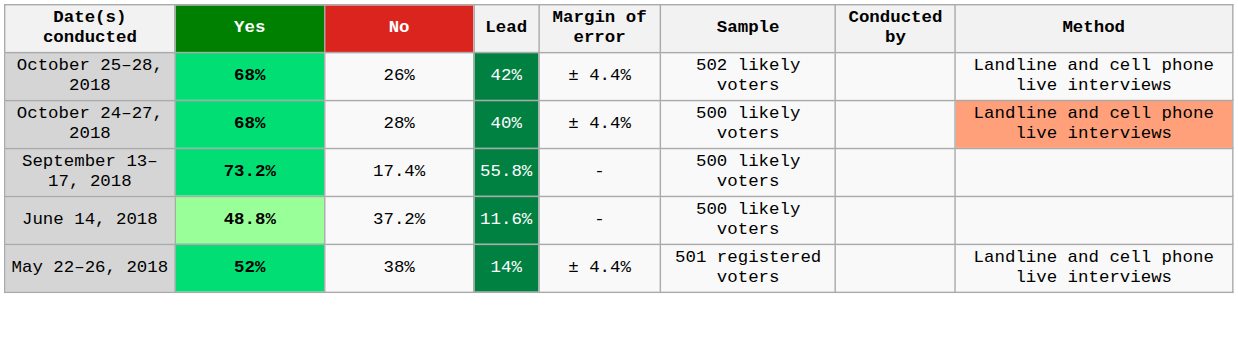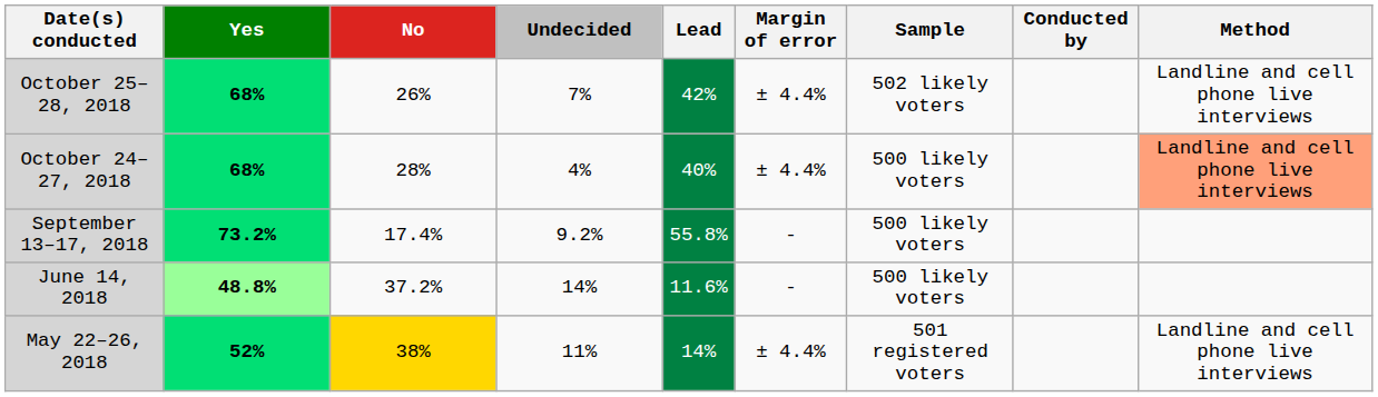 <table class="wikitable sortable" style="text-align:center;font-size:95%;line-height:14px">
 <tr>
 <th>Date(s) conducted</th>
 <th data-sort- type="number" style="background:green; color:white; width:100px;">Yes</th>
 <th data-sort- type="number" style="background:#dc241f; color:white; width:100px;">No</th>
+<th data-sort- type="number" style="background:silver; width:100px;">Undecided</th>
 <th data-sort-type="number" style="width:40px">Lead</th>
 <th data-sort-type="number">Margin of error</th>
 <th data-sort-type="number">Sample</th>
 <th>Conducted by</th>
 <th>Method</th>
 </tr>
 <tr>
 <td data-sort-value="2016-06-28" style="background:#D5D5D5">October 25–28, 2018</td>
 <td style="background: rgb(1, 223, 116);"><strong>68%</strong></td>
 <td>26%</td>
+<td>7%</td>
 <td style="background: rgb(0, 129, 66); color: white;">42%</td>
 <td>± 4.4%</td>
 <td>502 likely voters</td>
 <td></td>
 <td>Landline and cell phone live interviews</td>
 </tr>
 <tr>
 <td data-sort-value="2016-06-23" style="background:#D5D5D5">October 24–27, 2018</td>
 <td style="background: rgb(1, 223, 116);"><strong>68%</strong></td>
 <td>28%</td>
+<td>4%</td>
 <td style="background: rgb(0, 129, 66); color: white;">40%</td>
 <td>± 4.4%</td>
 <td>500 likely voters</td>
 <td> </td>
 <td style="background: lightsalmon;">Landline and cell phone live interviews</td>
 </tr>
 <tr>
 <td data-sort-value="2016-06-23" style="background:#D5D5D5">September 13–17, 2018</td>
 <td style="background: rgb(1, 223, 116);"><strong>73.2%</strong></td>
 <td>17.4%</td>
+<td>9.2%</td>
 <td style="background: rgb(0, 129, 66); color: white;">55.8%</td>
 <td>-</td>
 <td>500 likely voters</td>
 <td> </td>
 <td></td>
 </tr>
 <tr>
 <td data-sort-value="2016-06-23" style="background:#D5D5D5">June 14, 2018</td>
 <td style="background: rgb(153, 255, 153);"><strong>48.8%</strong></td>
 <td>37.2%</td>
+<td>14%</td>
 <td style="background: rgb(0, 129, 66); color: white;">11.6%</td>
 <td>-</td>
 <td>500 likely voters</td>
 <td> </td>
 <td></td>
 </tr>
 <tr>
 <td data-sort-value="2016-06-23" style="background:#D5D5D5">May 22–26, 2018</td>
 <td style="background: rgb(1, 223, 116);"><strong>52%</strong></td>
-<td>38%</td>
+<td style="background: gold;">38%</td>
+<td>11%</td>
 <td style="background: rgb(0, 129, 66); color: white;">14%</td>
 <td>± 4.4%</td>
 <td>501 registered voters</td>
 <td></td>
 <td>Landline and cell phone live interviews</td>
 </tr>
 </table>
